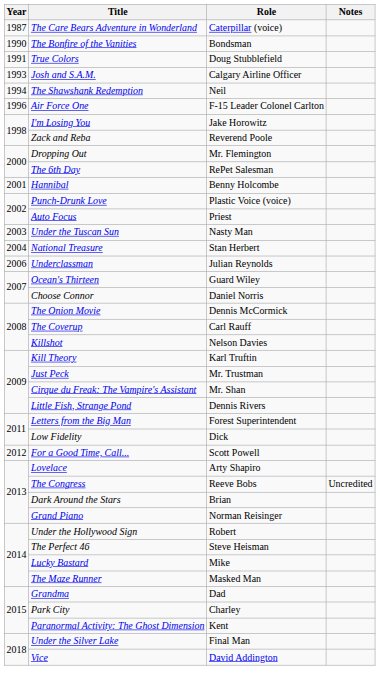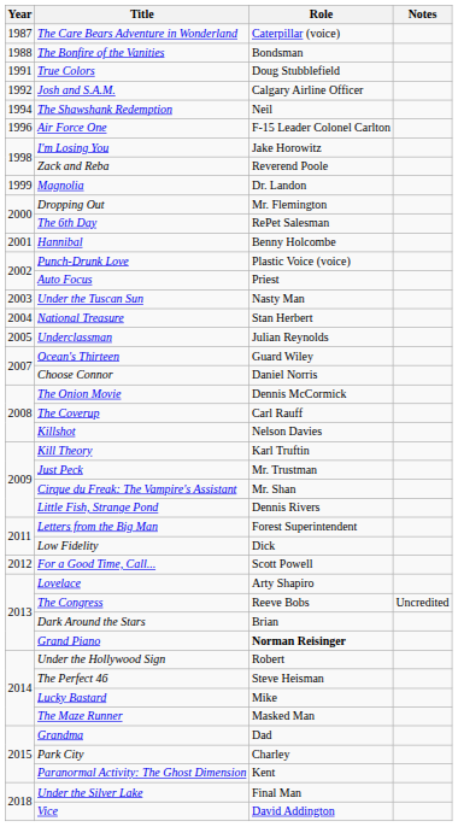 <table class="wikitable sortable">
 <tr>
 <th>Year</th>
 <th>Title</th>
 <th>Role</th>
 <th>Notes</th>
 </tr>
 <tr>
 <td>1987</td>
 <td><em><a href='#'>The Care Bears Adventure in Wonderland</a></em></td>
 <td><a href='#'>Caterpillar</a> (voice)</td>
 <td></td>
 </tr>
 <tr>
-<td>1990</td>
+<td>1988</td>
 <td><em><a href='#'>The Bonfire of the Vanities</a></em></td>
 <td>Bondsman</td>
 <td></td>
 </tr>
 <tr>
 <td>1991</td>
 <td><em><a href='#'>True Colors</a></em></td>
 <td>Doug Stubblefield</td>
 <td></td>
 </tr>
 <tr>
-<td>1993</td>
+<td>1992</td>
 <td><em><a href='#'>Josh and S.A.M.</a></em></td>
 <td>Calgary Airline Officer</td>
 <td></td>
 </tr>
 <tr>
 <td>1994</td>
 <td><em><a href='#'>The Shawshank Redemption</a></em></td>
 <td>Neil</td>
 <td></td>
 </tr>
 <tr>
 <td>1996</td>
 <td><em><a href='#'>Air Force One</a></em></td>
 <td>F-15 Leader Colonel Carlton</td>
 <td></td>
 </tr>
 <tr>
 <td rowspan=2>1998</td>
 <td><em><a href='#'>I'm Losing You</a></em></td>
 <td>Jake Horowitz</td>
 <td></td>
 </tr>
 <tr>
 <td><em>Zack and Reba</em></td>
 <td>Reverend Poole</td>
+<td></td>
+</tr>
+<tr>
+<td>1999</td>
+<td><em><a href='#'>Magnolia</a></em></td>
+<td>Dr. Landon</td>
 <td></td>
 </tr>
 <tr>
 <td rowspan=2>2000</td>
 <td><em>Dropping Out</em></td>
 <td>Mr. Flemington</td>
 <td></td>
 </tr>
 <tr>
 <td><em><a href='#'>The 6th Day</a></em></td>
 <td>RePet Salesman</td>
 <td></td>
 </tr>
 <tr>
 <td>2001</td>
 <td><em><a href='#'>Hannibal</a></em></td>
 <td>Benny Holcombe</td>
 <td></td>
 </tr>
 <tr>
 <td rowspan=2>2002</td>
 <td><em><a href='#'>Punch-Drunk Love</a></em></td>
 <td>Plastic Voice (voice)</td>
 <td></td>
 </tr>
 <tr>
 <td><em><a href='#'>Auto Focus</a></em></td>
 <td>Priest</td>
 <td></td>
 </tr>
 <tr>
 <td>2003</td>
 <td><em><a href='#'>Under the Tuscan Sun</a></em></td>
 <td>Nasty Man</td>
 <td></td>
 </tr>
 <tr>
 <td>2004</td>
 <td><em><a href='#'>National Treasure</a></em></td>
 <td>Stan Herbert</td>
 <td></td>
 </tr>
 <tr>
-<td>2006</td>
+<td>2005</td>
 <td><em><a href='#'>Underclassman</a></em></td>
 <td>Julian Reynolds</td>
 <td></td>
 </tr>
 <tr>
 <td rowspan=2>2007</td>
 <td><em><a href='#'>Ocean's Thirteen</a></em></td>
 <td>Guard Wiley</td>
 <td></td>
 </tr>
 <tr>
 <td><em>Choose Connor</em></td>
 <td>Daniel Norris</td>
 <td></td>
 </tr>
 <tr>
 <td rowspan=3>2008</td>
 <td><em><a href='#'>The Onion Movie</a></em></td>
 <td>Dennis McCormick</td>
 <td></td>
 </tr>
 <tr>
 <td><em><a href='#'>The Coverup</a></em></td>
 <td>Carl Rauff</td>
 <td></td>
 </tr>
 <tr>
 <td><em><a href='#'>Killshot</a></em></td>
 <td>Nelson Davies</td>
 <td></td>
 </tr>
 <tr>
 <td rowspan=4>2009</td>
 <td><em><a href='#'>Kill Theory</a></em></td>
 <td>Karl Truftin</td>
 <td></td>
 </tr>
 <tr>
 <td><em><a href='#'>Just Peck</a></em></td>
 <td>Mr. Trustman</td>
 <td></td>
 </tr>
 <tr>
 <td><em><a href='#'>Cirque du Freak: The Vampire's Assistant</a></em></td>
 <td>Mr. Shan</td>
 <td></td>
 </tr>
 <tr>
 <td><em><a href='#'>Little Fish, Strange Pond</a></em></td>
 <td>Dennis Rivers</td>
 <td></td>
 </tr>
 <tr>
 <td rowspan=2>2011</td>
 <td><em><a href='#'>Letters from the Big Man</a></em></td>
 <td>Forest Superintendent</td>
 <td></td>
 </tr>
 <tr>
 <td><em>Low Fidelity</em></td>
 <td>Dick</td>
 <td></td>
 </tr>
 <tr>
 <td>2012</td>
 <td><em><a href='#'>For a Good Time, Call...</a></em></td>
 <td>Scott Powell</td>
 <td></td>
 </tr>
 <tr>
 <td rowspan=4>2013</td>
 <td><em><a href='#'>Lovelace</a></em></td>
 <td>Arty Shapiro</td>
 <td></td>
 </tr>
 <tr>
 <td><em><a href='#'>The Congress</a></em></td>
 <td>Reeve Bobs</td>
 <td>Uncredited</td>
 </tr>
 <tr>
 <td><em>Dark Around the Stars</em></td>
 <td>Brian</td>
 <td></td>
 </tr>
 <tr>
 <td><em><a href='#'>Grand Piano</a></em></td>
-<td>Norman Reisinger</td>
+<td><strong>Norman Reisinger</strong></td>
 <td></td>
 </tr>
 <tr>
 <td rowspan=4>2014</td>
 <td><em>Under the Hollywood Sign</em></td>
 <td>Robert</td>
 <td></td>
 </tr>
 <tr>
 <td><em>The Perfect 46</em></td>
 <td>Steve Heisman</td>
 <td></td>
 </tr>
 <tr>
 <td><em><a href='#'>Lucky Bastard</a></em></td>
 <td>Mike</td>
 <td></td>
 </tr>
 <tr>
 <td><em><a href='#'>The Maze Runner</a></em></td>
 <td>Masked Man</td>
 <td></td>
 </tr>
 <tr>
 <td rowspan=3>2015</td>
 <td><em><a href='#'>Grandma</a></em></td>
 <td>Dad</td>
 <td></td>
 </tr>
 <tr>
 <td><em>Park City</em></td>
 <td>Charley</td>
 <td></td>
 </tr>
 <tr>
 <td><em><a href='#'>Paranormal Activity: The Ghost Dimension</a></em></td>
 <td>Kent</td>
 <td></td>
 </tr>
 <tr>
 <td rowspan=2>2018</td>
 <td><em><a href='#'>Under the Silver Lake</a></em></td>
 <td>Final Man</td>
 <td></td>
 </tr>
 <tr>
 <td><em><a href='#'>Vice</a></em></td>
 <td><a href='#'>David Addington</a></td>
 <td></td>
 </tr>
 </table>
